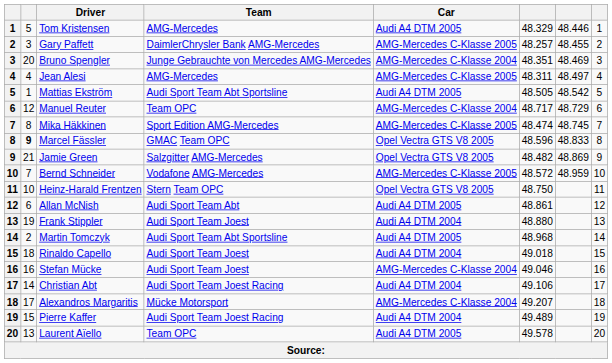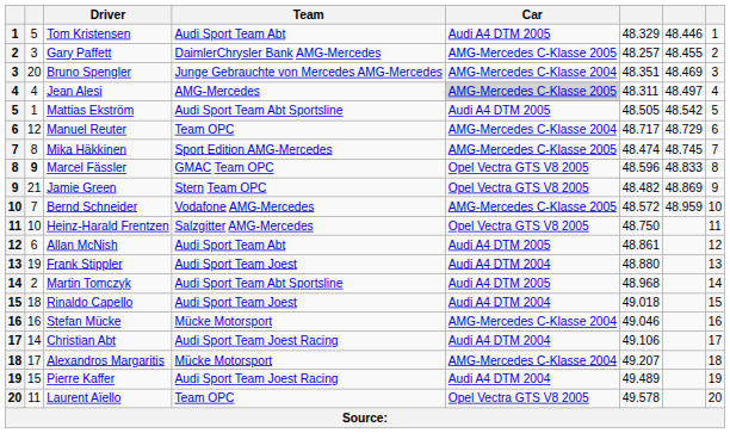 <table class="wikitable sortable" style="font-size: 85%">
 <tr>
 <th></th>
 <th></th>
 <th>Driver</th>
 <th>Team</th>
 <th>Car</th>
 <th></th>
 <th></th>
 <th></th>
 </tr>
 <tr>
 <th>1</th>
 <td align="center">5</td>
 <td> <a href='#'>Tom Kristensen</a></td>
-<td><a href='#'>AMG-Mercedes</a></td>
+<td><a href='#'>Audi Sport Team Abt</a></td>
 <td><a href='#'>Audi A4 DTM 2005</a></td>
 <td>48.329</td>
 <td>48.446</td>
 <td align="center">1</td>
 </tr>
 <tr>
 <th>2</th>
 <td align="center">3</td>
 <td> <a href='#'>Gary Paffett</a></td>
 <td><a href='#'>DaimlerChrysler Bank</a> <a href='#'>AMG-Mercedes</a></td>
 <td><a href='#'>AMG-Mercedes C-Klasse 2005</a></td>
 <td>48.257</td>
 <td>48.455</td>
 <td align="center">2</td>
 </tr>
 <tr>
 <th>3</th>
 <td align="center">20</td>
 <td> <a href='#'>Bruno Spengler</a></td>
 <td><a href='#'>Junge Gebrauchte von Mercedes AMG-Mercedes</a></td>
 <td><a href='#'>AMG-Mercedes C-Klasse 2004</a></td>
 <td>48.351</td>
 <td>48.469</td>
 <td align="center">3</td>
 </tr>
 <tr>
 <th>4</th>
 <td align="center">4</td>
 <td> <a href='#'>Jean Alesi</a></td>
 <td><a href='#'>AMG-Mercedes</a></td>
-<td><a href='#'>AMG-Mercedes C-Klasse 2005</a></td>
+<td style="background: lightgrey;"><a href='#'>AMG-Mercedes C-Klasse 2005</a></td>
 <td>48.311</td>
 <td>48.497</td>
 <td align="center">4</td>
 </tr>
 <tr>
 <th>5</th>
 <td align="center">1</td>
 <td> <a href='#'>Mattias Ekström</a></td>
 <td><a href='#'>Audi Sport Team Abt Sportsline</a></td>
 <td><a href='#'>Audi A4 DTM 2005</a></td>
 <td>48.505</td>
 <td>48.542</td>
 <td align="center">5</td>
 </tr>
 <tr>
 <th>6</th>
 <td align="center">12</td>
 <td> <a href='#'>Manuel Reuter</a></td>
 <td><a href='#'>Team OPC</a></td>
 <td><a href='#'>AMG-Mercedes C-Klasse 2004</a></td>
 <td>48.717</td>
 <td>48.729</td>
 <td align="center">6</td>
 </tr>
 <tr>
 <th>7</th>
 <td align="center">8</td>
 <td> <a href='#'>Mika Häkkinen</a></td>
 <td><a href='#'>Sport Edition AMG-Mercedes</a></td>
 <td><a href='#'>AMG-Mercedes C-Klasse 2005</a></td>
 <td>48.474</td>
 <td>48.745</td>
 <td align="center">7</td>
 </tr>
 <tr>
 <th>8</th>
 <td align="center"><strong>9</strong></td>
 <td> <a href='#'>Marcel Fässler</a></td>
 <td><a href='#'>GMAC</a> <a href='#'>Team OPC</a></td>
 <td><a href='#'>Opel Vectra GTS V8 2005</a></td>
 <td>48.596</td>
 <td>48.833</td>
 <td align="center">8</td>
 </tr>
 <tr>
 <th>9</th>
 <td align="center">21</td>
 <td> <a href='#'>Jamie Green</a></td>
-<td><a href='#'>Salzgitter</a> <a href='#'>AMG-Mercedes</a></td>
+<td><a href='#'>Stern</a> <a href='#'>Team OPC</a></td>
 <td><a href='#'>Opel Vectra GTS V8 2005</a></td>
 <td>48.482</td>
 <td>48.869</td>
 <td align="center">9</td>
 </tr>
 <tr>
 <th>10</th>
 <td align="center">7</td>
 <td> <a href='#'>Bernd Schneider</a></td>
 <td><a href='#'>Vodafone</a> <a href='#'>AMG-Mercedes</a></td>
 <td><a href='#'>AMG-Mercedes C-Klasse 2005</a></td>
 <td>48.572</td>
 <td>48.959</td>
 <td align="center">10</td>
 </tr>
 <tr>
 <th>11</th>
 <td align="center">10</td>
 <td> <a href='#'>Heinz-Harald Frentzen</a></td>
-<td><a href='#'>Stern</a> <a href='#'>Team OPC</a></td>
+<td><a href='#'>Salzgitter</a> <a href='#'>AMG-Mercedes</a></td>
 <td><a href='#'>Opel Vectra GTS V8 2005</a></td>
 <td>48.750</td>
 <td></td>
 <td align="center">11</td>
 </tr>
 <tr>
 <th>12</th>
 <td align="center">6</td>
 <td> <a href='#'>Allan McNish</a></td>
 <td><a href='#'>Audi Sport Team Abt</a></td>
 <td><a href='#'>Audi A4 DTM 2005</a></td>
 <td>48.861</td>
 <td></td>
 <td align="center">12</td>
 </tr>
 <tr>
 <th>13</th>
 <td align="center">19</td>
 <td> <a href='#'>Frank Stippler</a></td>
 <td><a href='#'>Audi Sport Team Joest</a></td>
 <td><a href='#'>Audi A4 DTM 2004</a></td>
 <td>48.880</td>
 <td></td>
 <td align="center">13</td>
 </tr>
 <tr>
 <th>14</th>
 <td align="center">2</td>
 <td> <a href='#'>Martin Tomczyk</a></td>
 <td><a href='#'>Audi Sport Team Abt Sportsline</a></td>
 <td><a href='#'>Audi A4 DTM 2005</a></td>
 <td>48.968</td>
 <td></td>
 <td align="center">14</td>
 </tr>
 <tr>
 <th>15</th>
 <td align="center">18</td>
 <td> <a href='#'>Rinaldo Capello</a></td>
 <td><a href='#'>Audi Sport Team Joest</a></td>
 <td><a href='#'>Audi A4 DTM 2004</a></td>
 <td>49.018</td>
 <td></td>
 <td align="center">15</td>
 </tr>
 <tr>
 <th>16</th>
 <td align="center">16</td>
 <td> <a href='#'>Stefan Mücke</a></td>
-<td><a href='#'>Audi Sport Team Joest</a></td>
+<td><a href='#'>Mücke Motorsport</a></td>
 <td><a href='#'>AMG-Mercedes C-Klasse 2004</a></td>
 <td>49.046</td>
 <td></td>
 <td align="center">16</td>
 </tr>
 <tr>
 <th>17</th>
 <td align="center">14</td>
 <td> <a href='#'>Christian Abt</a></td>
 <td><a href='#'>Audi Sport Team Joest Racing</a></td>
 <td><a href='#'>Audi A4 DTM 2004</a></td>
 <td>49.106</td>
 <td></td>
 <td align="center">17</td>
 </tr>
 <tr>
 <th>18</th>
 <td align="center">17</td>
 <td> <a href='#'>Alexandros Margaritis</a></td>
 <td><a href='#'>Mücke Motorsport</a></td>
 <td><a href='#'>AMG-Mercedes C-Klasse 2004</a></td>
 <td>49.207</td>
 <td></td>
 <td align="center">18</td>
 </tr>
 <tr>
 <th>19</th>
 <td align="center">15</td>
 <td> <a href='#'>Pierre Kaffer</a></td>
 <td><a href='#'>Audi Sport Team Joest Racing</a></td>
 <td><a href='#'>Audi A4 DTM 2004</a></td>
 <td>49.489</td>
 <td></td>
 <td align="center">19</td>
 </tr>
 <tr>
 <th>20</th>
-<td align="center">13</td>
+<td align="center">11</td>
 <td> <a href='#'>Laurent Aïello</a></td>
 <td><a href='#'>Team OPC</a></td>
-<td><a href='#'>Audi A4 DTM 2005</a></td>
+<td><a href='#'>Opel Vectra GTS V8 2005</a></td>
 <td>49.578</td>
 <td></td>
 <td align="center">20</td>
 </tr>
 <tr>
 <th colspan=8>Source:</th>
 </tr>
 </table>
